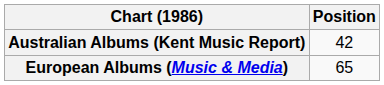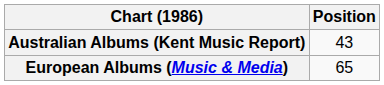 <table class="wikitable plainrowheaders" style="text-align:center">
 <tr>
 <th scope="col">Chart (1986)</th>
 <th scope="col">Position</th>
 </tr>
 <tr>
 <th scope="row">Australian Albums (Kent Music Report)</th>
-<td>42</td>
+<td>43</td>
 </tr>
 <tr>
 <th scope="row">European Albums (<em><a href='#'>Music & Media</a></em>)</th>
 <td>65</td>
 </tr>
 </table>
